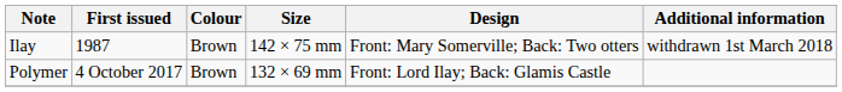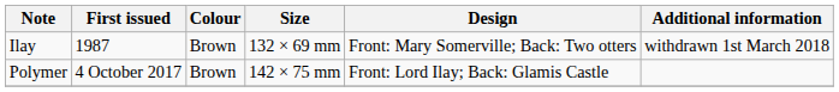 <table class="wikitable">
 <tr>
 <th>Note</th>
 <th>First issued</th>
 <th>Colour</th>
 <th>Size</th>
 <th>Design</th>
 <th>Additional information</th>
 </tr>
 <tr>
 <td>Ilay</td>
 <td>1987</td>
 <td>Brown</td>
-<td>142 × 75 mm</td>
+<td>132 × 69 mm</td>
 <td>Front: Mary Somerville; Back: Two otters</td>
 <td>withdrawn 1st March 2018</td>
 </tr>
 <tr>
 <td>Polymer</td>
 <td>4 October 2017 </td>
 <td>Brown</td>
-<td>132 × 69 mm</td>
+<td>142 × 75 mm</td>
 <td>Front: Lord Ilay; Back: Glamis Castle</td>
 <td></td>
 </tr>
 <tr>
 </tr>
 </table>
